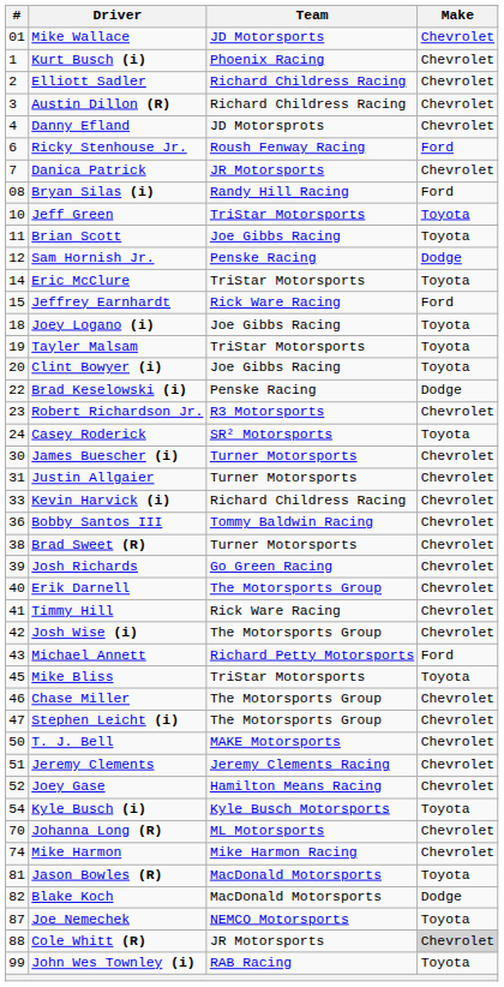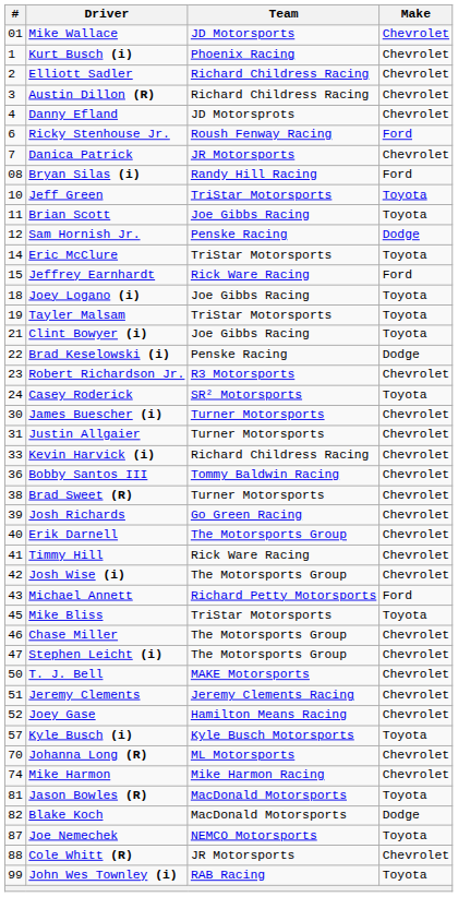 <table class="wikitable" style="font-size:95%">
 <tr>
 <th>#</th>
 <th>Driver</th>
 <th>Team</th>
 <th>Make</th>
 </tr>
 <tr>
 <td>01</td>
 <td><a href='#'>Mike Wallace</a></td>
 <td><a href='#'>JD Motorsports</a></td>
 <td><a href='#'>Chevrolet</a></td>
 </tr>
 <tr>
 <td>1</td>
 <td><a href='#'>Kurt Busch</a> <strong>(i)</strong></td>
 <td><a href='#'>Phoenix Racing</a></td>
 <td>Chevrolet</td>
 </tr>
 <tr>
 <td>2</td>
 <td><a href='#'>Elliott Sadler</a></td>
 <td><a href='#'>Richard Childress Racing</a></td>
 <td>Chevrolet</td>
 </tr>
 <tr>
 <td>3</td>
 <td><a href='#'>Austin Dillon</a> <strong>(R)</strong></td>
 <td>Richard Childress Racing</td>
 <td>Chevrolet</td>
 </tr>
 <tr>
 <td>4</td>
 <td><a href='#'>Danny Efland</a></td>
 <td>JD Motorsprots</td>
 <td>Chevrolet</td>
 </tr>
 <tr>
 <td>6</td>
 <td><a href='#'>Ricky Stenhouse Jr.</a></td>
 <td><a href='#'>Roush Fenway Racing</a></td>
 <td><a href='#'>Ford</a></td>
 </tr>
 <tr>
 <td>7</td>
 <td><a href='#'>Danica Patrick</a></td>
 <td><a href='#'>JR Motorsports</a></td>
 <td>Chevrolet</td>
 </tr>
 <tr>
 <td>08</td>
 <td><a href='#'>Bryan Silas</a> <strong>(i)</strong></td>
 <td><a href='#'>Randy Hill Racing</a></td>
 <td>Ford</td>
 </tr>
 <tr>
 <td>10</td>
 <td><a href='#'>Jeff Green</a></td>
 <td><a href='#'>TriStar Motorsports</a></td>
 <td><a href='#'>Toyota</a></td>
 </tr>
 <tr>
 <td>11</td>
 <td><a href='#'>Brian Scott</a></td>
 <td><a href='#'>Joe Gibbs Racing</a></td>
 <td>Toyota</td>
 </tr>
 <tr>
 <td>12</td>
 <td><a href='#'>Sam Hornish Jr.</a></td>
 <td><a href='#'>Penske Racing</a></td>
 <td><a href='#'>Dodge</a></td>
 </tr>
 <tr>
 <td>14</td>
 <td><a href='#'>Eric McClure</a></td>
 <td>TriStar Motorsports</td>
 <td>Toyota</td>
 </tr>
 <tr>
 <td>15</td>
 <td><a href='#'>Jeffrey Earnhardt</a></td>
 <td><a href='#'>Rick Ware Racing</a></td>
 <td>Ford</td>
 </tr>
 <tr>
 <td>18</td>
 <td><a href='#'>Joey Logano</a> <strong>(i)</strong></td>
 <td>Joe Gibbs Racing</td>
 <td>Toyota</td>
 </tr>
 <tr>
 <td>19</td>
 <td><a href='#'>Tayler Malsam</a></td>
 <td>TriStar Motorsports</td>
 <td>Toyota</td>
 </tr>
 <tr>
-<td>20</td>
+<td>21</td>
 <td><a href='#'>Clint Bowyer</a> <strong>(i)</strong></td>
 <td>Joe Gibbs Racing</td>
 <td>Toyota</td>
 </tr>
 <tr>
 <td>22</td>
 <td><a href='#'>Brad Keselowski</a> <strong>(i)</strong></td>
 <td>Penske Racing</td>
 <td>Dodge</td>
 </tr>
 <tr>
 <td>23</td>
 <td><a href='#'>Robert Richardson Jr.</a></td>
 <td><a href='#'>R3 Motorsports</a></td>
 <td>Chevrolet</td>
 </tr>
 <tr>
 <td>24</td>
 <td><a href='#'>Casey Roderick</a></td>
 <td><a href='#'>SR² Motorsports</a></td>
 <td>Toyota</td>
 </tr>
 <tr>
 <td>30</td>
 <td><a href='#'>James Buescher</a> <strong>(i)</strong></td>
 <td><a href='#'>Turner Motorsports</a></td>
 <td>Chevrolet</td>
 </tr>
 <tr>
 <td>31</td>
 <td><a href='#'>Justin Allgaier</a></td>
 <td>Turner Motorsports</td>
 <td>Chevrolet</td>
 </tr>
 <tr>
 <td>33</td>
 <td><a href='#'>Kevin Harvick</a> <strong>(i)</strong></td>
 <td>Richard Childress Racing</td>
 <td>Chevrolet</td>
 </tr>
 <tr>
 <td>36</td>
 <td><a href='#'>Bobby Santos III</a></td>
 <td><a href='#'>Tommy Baldwin Racing</a></td>
 <td>Chevrolet</td>
 </tr>
 <tr>
 <td>38</td>
 <td><a href='#'>Brad Sweet</a> <strong>(R)</strong></td>
 <td>Turner Motorsports</td>
 <td>Chevrolet</td>
 </tr>
 <tr>
 <td>39</td>
 <td><a href='#'>Josh Richards</a></td>
 <td><a href='#'>Go Green Racing</a></td>
 <td>Chevrolet</td>
 </tr>
 <tr>
 <td>40</td>
 <td><a href='#'>Erik Darnell</a></td>
 <td><a href='#'>The Motorsports Group</a></td>
 <td>Chevrolet</td>
 </tr>
 <tr>
 <td>41</td>
 <td><a href='#'>Timmy Hill</a></td>
 <td>Rick Ware Racing</td>
 <td>Chevrolet</td>
 </tr>
 <tr>
 <td>42</td>
 <td><a href='#'>Josh Wise</a> <strong>(i)</strong></td>
 <td>The Motorsports Group</td>
 <td>Chevrolet</td>
 </tr>
 <tr>
 <td>43</td>
 <td><a href='#'>Michael Annett</a></td>
 <td><a href='#'>Richard Petty Motorsports</a></td>
 <td>Ford</td>
 </tr>
 <tr>
 <td>45</td>
 <td><a href='#'>Mike Bliss</a></td>
 <td>TriStar Motorsports</td>
 <td>Toyota</td>
 </tr>
 <tr>
 <td>46</td>
 <td><a href='#'>Chase Miller</a></td>
 <td>The Motorsports Group</td>
 <td>Chevrolet</td>
 </tr>
 <tr>
 <td>47</td>
 <td><a href='#'>Stephen Leicht</a> <strong>(i)</strong></td>
 <td>The Motorsports Group</td>
 <td>Chevrolet</td>
 </tr>
 <tr>
 <td>50</td>
 <td><a href='#'>T. J. Bell</a></td>
 <td><a href='#'>MAKE Motorsports</a></td>
 <td>Chevrolet</td>
 </tr>
 <tr>
 <td>51</td>
 <td><a href='#'>Jeremy Clements</a></td>
 <td><a href='#'>Jeremy Clements Racing</a></td>
 <td>Chevrolet</td>
 </tr>
 <tr>
 <td>52</td>
 <td><a href='#'>Joey Gase</a></td>
 <td><a href='#'>Hamilton Means Racing</a></td>
 <td>Chevrolet</td>
 </tr>
 <tr>
-<td>54</td>
+<td>57</td>
 <td><a href='#'>Kyle Busch</a> <strong>(i)</strong></td>
 <td><a href='#'>Kyle Busch Motorsports</a></td>
 <td>Toyota</td>
 </tr>
 <tr>
 <td>70</td>
 <td><a href='#'>Johanna Long</a> <strong>(R)</strong></td>
 <td><a href='#'>ML Motorsports</a></td>
 <td>Chevrolet</td>
 </tr>
 <tr>
 <td>74</td>
 <td><a href='#'>Mike Harmon</a></td>
 <td><a href='#'>Mike Harmon Racing</a></td>
 <td>Chevrolet</td>
 </tr>
 <tr>
 <td>81</td>
 <td><a href='#'>Jason Bowles</a> <strong>(R)</strong></td>
 <td><a href='#'>MacDonald Motorsports</a></td>
 <td>Toyota</td>
 </tr>
 <tr>
 <td>82</td>
 <td><a href='#'>Blake Koch</a></td>
 <td>MacDonald Motorsports</td>
 <td>Dodge</td>
 </tr>
 <tr>
 <td>87</td>
 <td><a href='#'>Joe Nemechek</a></td>
 <td><a href='#'>NEMCO Motorsports</a></td>
 <td>Toyota</td>
 </tr>
 <tr>
 <td>88</td>
 <td><a href='#'>Cole Whitt</a> <strong>(R)</strong></td>
 <td>JR Motorsports</td>
-<td style="background: lightgrey;">Chevrolet</td>
+<td>Chevrolet</td>
 </tr>
 <tr>
 <td>99</td>
 <td><a href='#'>John Wes Townley</a> <strong>(i)</strong></td>
 <td><a href='#'>RAB Racing</a></td>
 <td>Toyota</td>
 </tr>
 <tr>
 <th colspan="4"></th>
 </tr>
 </table>
